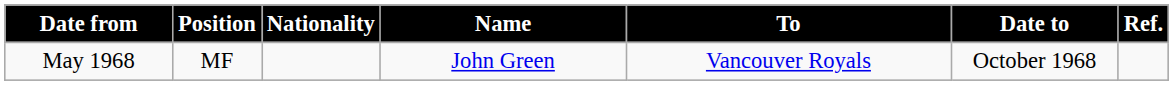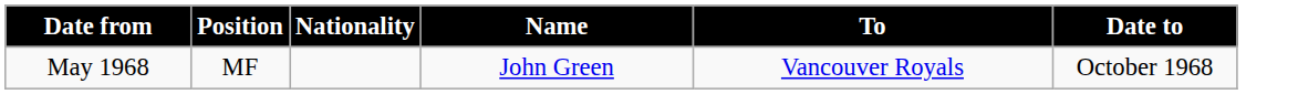 <table class="wikitable" style="text-align:center; font-size:90%; ">
 <tr>
 <th style="background:#000000; color:white; width:100px;">Date from</th>
 <th style="background:#000000; color:white; width:50px;">Position</th>
 <th style="background:#000000; color:white; width:50px;">Nationality</th>
 <th style="background:#000000; color:white; width:150px;">Name</th>
 <th style="background:#000000; color:white; width:200px;">To</th>
 <th style="background:#000000; color:white; width:100px;">Date to</th>
-<th style="background:#000000; color:white; width:25px;">Ref.</th>
 </tr>
 <tr>
 <td>May 1968</td>
 <td>MF</td>
 <td></td>
 <td><a href='#'>John Green</a></td>
 <td> <a href='#'>Vancouver Royals</a></td>
 <td>October 1968</td>
-<td></td>
 </tr>
 </table>
